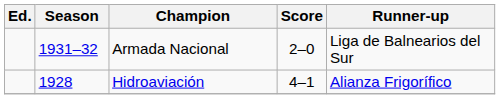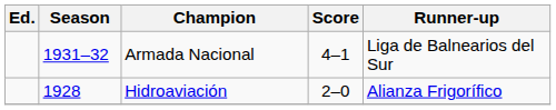 <table class="wikitable sortable">
 <tr>
 <th width=px>Ed.</th>
 <th width="70">Season</th>
 <th width="170">Champion</th>
 <th scope=col>Score</th>
 <th width="170">Runner-up</th>
 </tr>
 <tr>
 <td></td>
 <td><a href='#'>1931–32</a></td>
 <td>Armada Nacional </td>
-<td align=center>2–0</td>
+<td align=center>4–1</td>
 <td>Liga de Balnearios del Sur</td>
 </tr>
 <tr>
 <td></td>
 <td><a href='#'>1928</a></td>
 <td><a href='#'>Hidroaviación</a> </td>
-<td align=center>4–1</td>
+<td align=center>2–0</td>
 <td><a href='#'>Alianza Frigorífico</a></td>
 </tr>
 <tr>
 </tr>
 </table>
